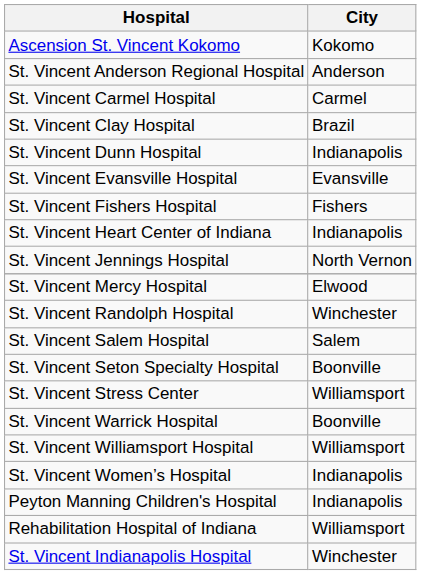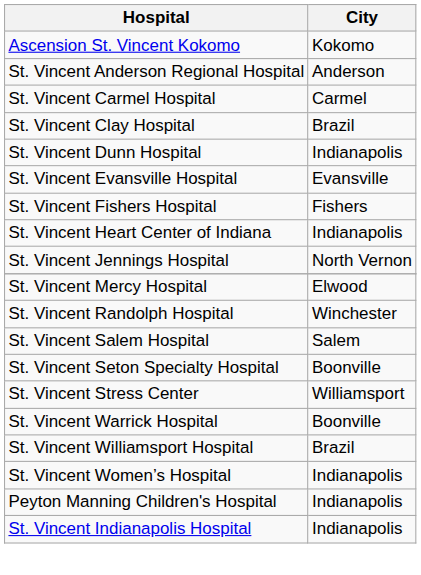 <table class="wikitable sortable">
 <tr>
 <th><strong>Hospital</strong></th>
 <th><strong>City</strong></th>
 </tr>
 <tr>
 <td><a href='#'>Ascension St. Vincent Kokomo</a></td>
 <td>Kokomo</td>
 </tr>
 <tr>
 <td>St. Vincent Anderson Regional Hospital</td>
 <td>Anderson</td>
 </tr>
 <tr>
 <td>St. Vincent Carmel Hospital</td>
 <td>Carmel</td>
 </tr>
 <tr>
 <td>St. Vincent Clay Hospital</td>
 <td>Brazil</td>
 </tr>
 <tr>
 <td>St. Vincent Dunn Hospital</td>
 <td>Indianapolis</td>
 </tr>
 <tr>
 <td>St. Vincent Evansville Hospital</td>
 <td>Evansville</td>
 </tr>
 <tr>
 <td>St. Vincent Fishers Hospital</td>
 <td>Fishers</td>
 </tr>
 <tr>
 <td>St. Vincent Heart Center of Indiana</td>
 <td>Indianapolis</td>
 </tr>
 <tr>
 <td>St. Vincent Jennings Hospital</td>
 <td>North Vernon</td>
 </tr>
 <tr>
 </tr>
 <tr>
 <td>St. Vincent Mercy Hospital</td>
 <td>Elwood</td>
 </tr>
 <tr>
 <td>St. Vincent Randolph Hospital</td>
 <td>Winchester</td>
 </tr>
 <tr>
 <td>St. Vincent Salem Hospital</td>
 <td>Salem</td>
 </tr>
 <tr>
 <td>St. Vincent Seton Specialty Hospital</td>
 <td>Boonville</td>
 </tr>
 <tr>
 <td>St. Vincent Stress Center</td>
 <td>Williamsport</td>
 </tr>
 <tr>
 <td>St. Vincent Warrick Hospital</td>
 <td>Boonville</td>
 </tr>
 <tr>
 <td>St. Vincent Williamsport Hospital</td>
-<td>Williamsport</td>
+<td>Brazil</td>
 </tr>
 <tr>
 <td>St. Vincent Women’s Hospital</td>
 <td>Indianapolis</td>
 </tr>
 <tr>
 <td>Peyton Manning Children's Hospital</td>
 <td>Indianapolis</td>
 </tr>
 <tr>
-<td>Rehabilitation Hospital of Indiana</td>
-<td>Williamsport</td>
-</tr>
-<tr>
 <td><a href='#'>St. Vincent Indianapolis Hospital</a></td>
-<td>Winchester</td>
+<td>Indianapolis</td>
 </tr>
 </table>
